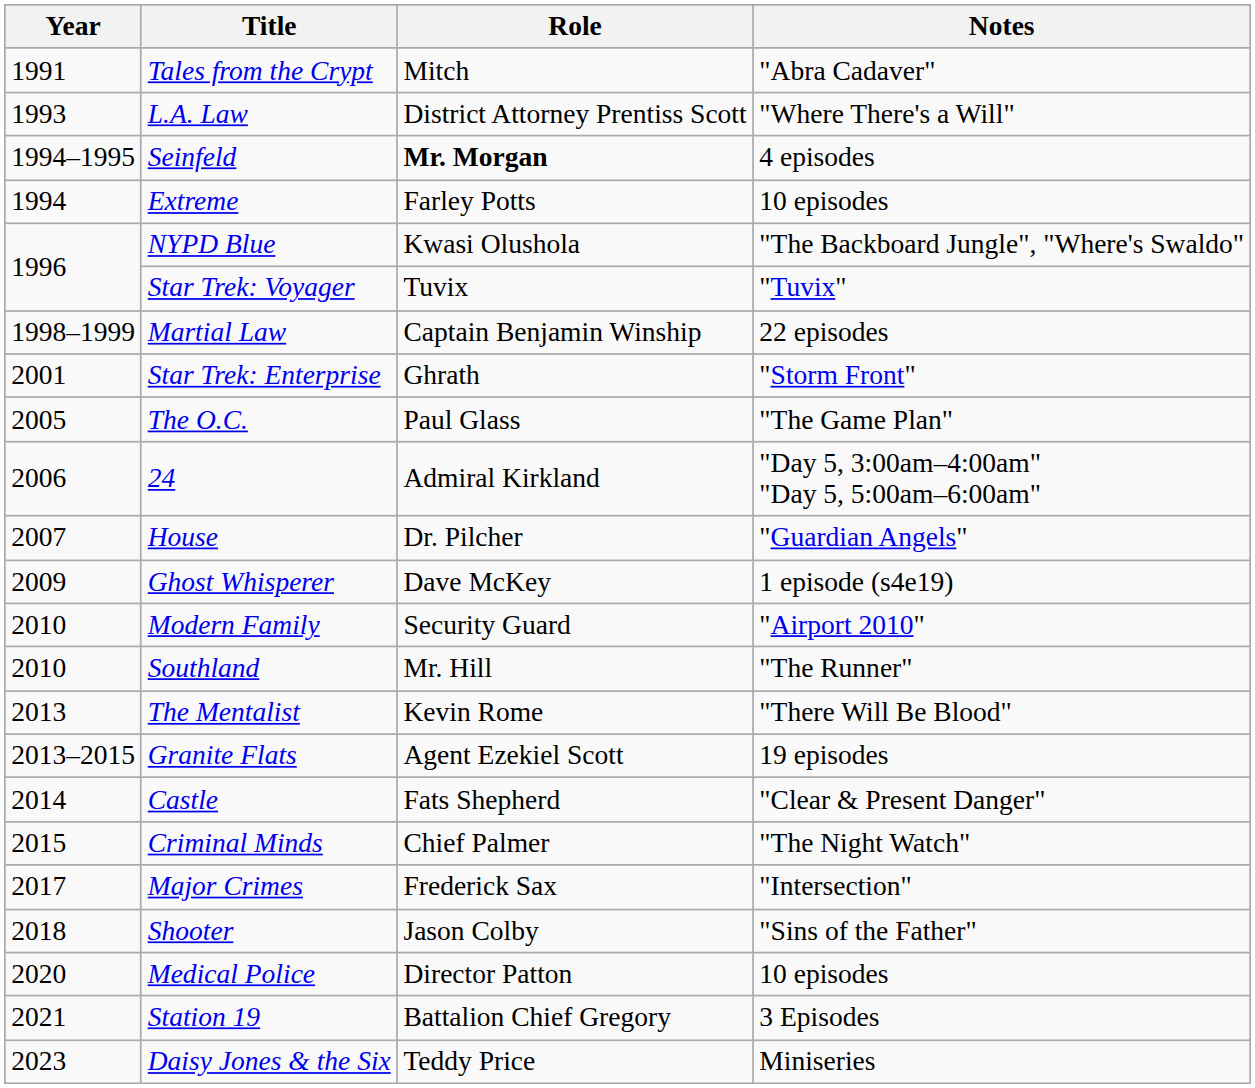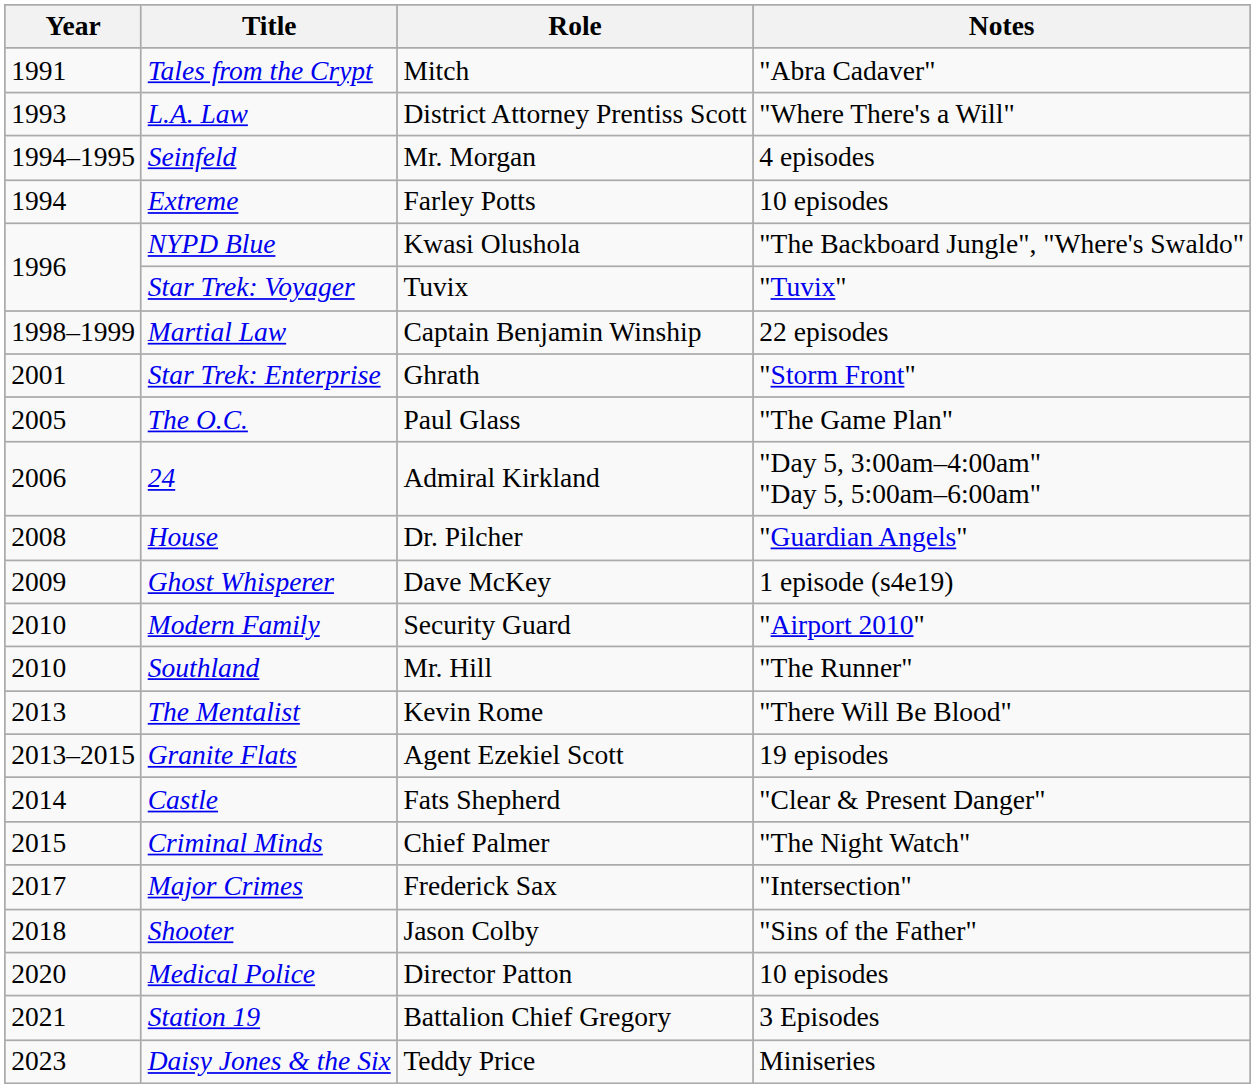 <table class=wikitable>
 <tr>
 <th>Year</th>
 <th>Title</th>
 <th>Role</th>
 <th>Notes</th>
 </tr>
 <tr>
 <td>1991</td>
 <td><em><a href='#'>Tales from the Crypt</a></em></td>
 <td>Mitch</td>
 <td>"Abra Cadaver"</td>
 </tr>
 <tr>
 <td>1993</td>
 <td><em><a href='#'>L.A. Law</a></em></td>
 <td>District Attorney Prentiss Scott</td>
 <td>"Where There's a Will"</td>
 </tr>
 <tr>
 <td>1994–1995</td>
 <td><em><a href='#'>Seinfeld</a></em></td>
-<td><strong>Mr. Morgan</strong></td>
+<td>Mr. Morgan</td>
 <td>4 episodes</td>
 </tr>
 <tr>
 <td>1994</td>
 <td><em><a href='#'>Extreme</a></em></td>
 <td>Farley Potts</td>
 <td>10 episodes</td>
 </tr>
 <tr>
 <td rowspan=2>1996</td>
 <td><em><a href='#'>NYPD Blue</a></em></td>
 <td>Kwasi Olushola</td>
 <td>"The Backboard Jungle", "Where's Swaldo"</td>
 </tr>
 <tr>
 <td><em><a href='#'>Star Trek: Voyager</a></em></td>
 <td>Tuvix</td>
 <td>"<a href='#'>Tuvix</a>"</td>
 </tr>
 <tr>
 <td>1998–1999</td>
 <td><em><a href='#'>Martial Law</a></em></td>
 <td>Captain Benjamin Winship</td>
 <td>22 episodes</td>
 </tr>
 <tr>
 <td>2001</td>
 <td><em><a href='#'>Star Trek: Enterprise</a></em></td>
 <td>Ghrath</td>
 <td>"<a href='#'>Storm Front</a>"</td>
 </tr>
 <tr>
 <td>2005</td>
 <td><em><a href='#'>The O.C.</a></em></td>
 <td>Paul Glass</td>
 <td>"The Game Plan"</td>
 </tr>
 <tr>
 <td>2006</td>
 <td><em><a href='#'>24</a></em></td>
 <td>Admiral Kirkland</td>
 <td>"Day 5, 3:00am–4:00am"<br>"Day 5, 5:00am–6:00am"</td>
 </tr>
 <tr>
-<td>2007</td>
+<td>2008</td>
 <td><em><a href='#'>House</a></em></td>
 <td>Dr. Pilcher</td>
 <td>"<a href='#'>Guardian Angels</a>"</td>
 </tr>
 <tr>
 <td>2009</td>
 <td><em><a href='#'>Ghost Whisperer</a></em></td>
 <td>Dave McKey</td>
 <td>1 episode (s4e19)</td>
 </tr>
 <tr>
 <td>2010</td>
 <td><em><a href='#'>Modern Family</a></em></td>
 <td>Security Guard</td>
 <td>"<a href='#'>Airport 2010</a>"</td>
 </tr>
 <tr>
 <td>2010</td>
 <td><em><a href='#'>Southland</a></em></td>
 <td>Mr. Hill</td>
 <td>"The Runner"</td>
 </tr>
 <tr>
 <td>2013</td>
 <td><em><a href='#'>The Mentalist</a></em></td>
 <td>Kevin Rome</td>
 <td>"There Will Be Blood"</td>
 </tr>
 <tr>
 <td>2013–2015</td>
 <td><em><a href='#'>Granite Flats</a></em></td>
 <td>Agent Ezekiel Scott</td>
 <td>19 episodes</td>
 </tr>
 <tr>
 <td>2014</td>
 <td><em><a href='#'>Castle</a></em></td>
 <td>Fats Shepherd</td>
 <td>"Clear & Present Danger"</td>
 </tr>
 <tr>
 <td>2015</td>
 <td><em><a href='#'>Criminal Minds</a></em></td>
 <td>Chief Palmer</td>
 <td>"The Night Watch"</td>
 </tr>
 <tr>
 <td>2017</td>
 <td><a href='#'><em>Major Crimes</em></a></td>
 <td>Frederick Sax</td>
 <td>"Intersection"</td>
 </tr>
 <tr>
 <td>2018</td>
 <td><em><a href='#'>Shooter</a></em></td>
 <td>Jason Colby</td>
 <td>"Sins of the Father"</td>
 </tr>
 <tr>
 <td>2020</td>
 <td><em><a href='#'>Medical Police</a></em></td>
 <td>Director Patton</td>
 <td>10 episodes</td>
 </tr>
 <tr>
 <td>2021</td>
 <td><em><a href='#'>Station 19</a></em></td>
 <td>Battalion Chief Gregory</td>
 <td>3 Episodes</td>
 </tr>
 <tr>
 <td>2023</td>
 <td><em><a href='#'>Daisy Jones & the Six</a></em></td>
 <td>Teddy Price</td>
 <td>Miniseries</td>
 </tr>
 </table>
